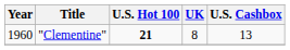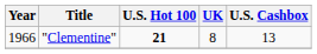 <table class="wikitable">
 <tr>
 <th>Year</th>
 <th>Title</th>
 <th>U.S. <a href='#'>Hot 100</a></th>
 <th><a href='#'>UK</a></th>
 <th>U.S. <a href='#'>Cashbox</a></th>
 </tr>
 <tr>
-<td>1960</td>
+<td>1966</td>
 <td>"<a href='#'>Clementine</a>"</td>
 <td align="center"><strong>21</strong></td>
 <td align="center">8</td>
 <td align="center">13</td>
 </tr>
 <tr>
 </tr>
 </table>
